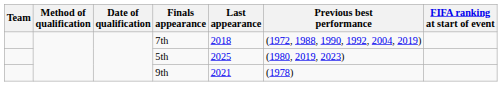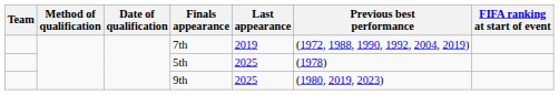 <table class="wikitable sortable" style="text-align:left;">
 <tr>
 <th>Team</th>
 <th>Method of<br>qualification</th>
 <th>Date of<br>qualification</th>
 <th>Finals<br>appearance</th>
 <th>Last<br>appearance</th>
 <th>Previous best<br>performance</th>
 <th><a href='#'>FIFA ranking</a><br>at start of event</th>
 </tr>
 <tr>
 <td></td>
 <td rowspan="3"></td>
 <td rowspan="3"></td>
 <td>7th</td>
-<td><a href='#'>2018</a></td>
+<td><a href='#'>2019</a></td>
 <td> (<a href='#'>1972</a>, <a href='#'>1988</a>, <a href='#'>1990</a>, <a href='#'>1992</a>, <a href='#'>2004</a>, <a href='#'>2019</a>)</td>
 <td></td>
 </tr>
 <tr>
 <td></td>
 <td>5th</td>
 <td><a href='#'>2025</a></td>
-<td> (<a href='#'>1980</a>, <a href='#'>2019</a>, <a href='#'>2023</a>)</td>
+<td> (<a href='#'>1978</a>)</td>
 <td></td>
 </tr>
 <tr>
 <td></td>
 <td>9th</td>
-<td><a href='#'>2021</a></td>
-<td> (<a href='#'>1978</a>)</td>
+<td><a href='#'>2025</a></td>
+<td> (<a href='#'>1980</a>, <a href='#'>2019</a>, <a href='#'>2023</a>)</td>
 <td></td>
 </tr>
 </table>
